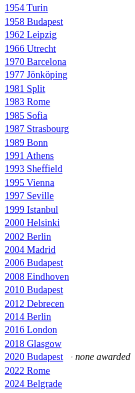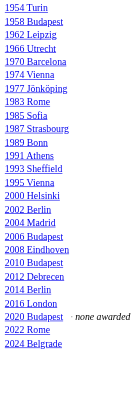 <table>
 <tr>
 <td><a href='#'>1954 Turin</a></td>
 <td></td>
 <td></td>
 <td></td>
 </tr>
 <tr>
 <td><a href='#'>1958 Budapest</a></td>
 <td></td>
 <td></td>
 <td></td>
 </tr>
 <tr>
 <td><a href='#'>1962 Leipzig</a></td>
 <td></td>
 <td></td>
 <td></td>
 </tr>
 <tr>
 <td><a href='#'>1966 Utrecht</a></td>
 <td></td>
 <td></td>
 <td></td>
 </tr>
 <tr>
 <td><a href='#'>1970 Barcelona</a></td>
 <td></td>
 <td></td>
 <td></td>
 </tr>
 <tr>
-<td><a href='#'>1977 Jönköping</a></td>
+<td><a href='#'>1974 Vienna</a></td>
 <td></td>
 <td></td>
 <td></td>
 </tr>
 <tr>
-<td><a href='#'>1981 Split</a></td>
+<td><a href='#'>1977 Jönköping</a></td>
 <td></td>
 <td></td>
 <td></td>
 </tr>
 <tr>
 <td><a href='#'>1983 Rome</a></td>
 <td></td>
 <td></td>
 <td></td>
 </tr>
 <tr>
 <td><a href='#'>1985 Sofia</a></td>
 <td></td>
 <td></td>
 <td></td>
 </tr>
 <tr>
 <td><a href='#'>1987 Strasbourg</a></td>
 <td></td>
 <td></td>
 <td></td>
 </tr>
 <tr>
 <td><a href='#'>1989 Bonn</a></td>
 <td></td>
 <td></td>
 <td></td>
 </tr>
 <tr>
 <td><a href='#'>1991 Athens</a></td>
 <td></td>
 <td></td>
 <td></td>
 </tr>
 <tr>
 <td><a href='#'>1993 Sheffield</a></td>
 <td></td>
 <td></td>
 <td></td>
 </tr>
 <tr>
 <td><a href='#'>1995 Vienna</a></td>
-<td></td>
-<td></td>
-<td></td>
-</tr>
-<tr>
-<td><a href='#'>1997 Seville</a></td>
-<td></td>
-<td></td>
-<td></td>
-</tr>
-<tr>
-<td><a href='#'>1999 Istanbul</a></td>
 <td></td>
 <td></td>
 <td></td>
 </tr>
 <tr>
 <td><a href='#'>2000 Helsinki</a></td>
 <td></td>
 <td></td>
 <td></td>
 </tr>
 <tr>
 <td><a href='#'>2002 Berlin</a></td>
 <td></td>
 <td></td>
 <td></td>
 </tr>
 <tr>
 <td><a href='#'>2004 Madrid</a></td>
 <td></td>
 <td></td>
 <td></td>
 </tr>
 <tr>
 <td><a href='#'>2006 Budapest</a></td>
 <td></td>
 <td></td>
 <td></td>
 </tr>
 <tr>
 <td><a href='#'>2008 Eindhoven</a></td>
 <td></td>
 <td></td>
 <td></td>
 </tr>
 <tr>
 <td><a href='#'>2010 Budapest</a></td>
 <td></td>
 <td></td>
 <td></td>
 </tr>
 <tr>
 <td><a href='#'>2012 Debrecen</a></td>
 <td></td>
 <td></td>
 <td></td>
 </tr>
 <tr>
 <td><a href='#'>2014 Berlin</a></td>
 <td></td>
 <td></td>
 <td></td>
 </tr>
 <tr>
 <td><a href='#'>2016 London</a></td>
 <td></td>
 <td></td>
 <td></td>
 </tr>
 <tr>
-<td><a href='#'>2018 Glasgow</a></td>
-<td></td>
-<td></td>
-<td></td>
-</tr>
-<tr>
 <td><a href='#'>2020 Budapest</a></td>
 <td><hr></td>
 <td><em>none awarded</em></td>
 <td></td>
 </tr>
 <tr>
 <td><a href='#'>2022 Rome</a></td>
 <td></td>
 <td></td>
 <td></td>
 </tr>
 <tr>
 <td><a href='#'>2024 Belgrade</a></td>
 <td></td>
 <td></td>
 <td></td>
 </tr>
 </table>
